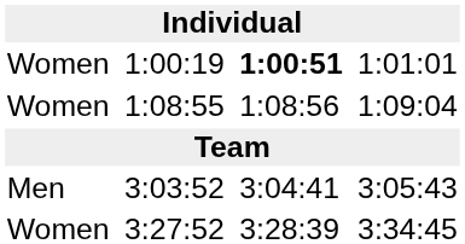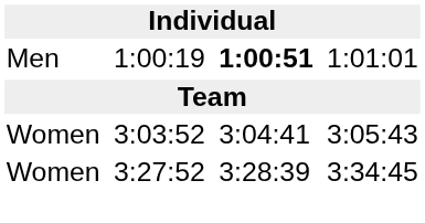 <table>
 <tr>
 <td colspan=7 bgcolor=#eeeeee style=text-align:center;><strong>Individual</strong></td>
 </tr>
 <tr>
-<td>Women</td>
+<td>Men</td>
 <td></td>
 <td>1:00:19</td>
 <td></td>
 <td><strong>1:00:51</strong></td>
 <td></td>
 <td>1:01:01</td>
 </tr>
 <tr>
-<td>Women</td>
-<td></td>
-<td>1:08:55</td>
-<td></td>
-<td>1:08:56</td>
-<td></td>
-<td>1:09:04</td>
-</tr>
-<tr>
 <td colspan=7 bgcolor=#eeeeee style=text-align:center;><strong>Team</strong></td>
 </tr>
 <tr>
-<td>Men</td>
+<td>Women</td>
 <td></td>
 <td>3:03:52</td>
 <td></td>
 <td>3:04:41</td>
 <td></td>
 <td>3:05:43</td>
 </tr>
 <tr>
 <td>Women</td>
 <td></td>
 <td>3:27:52</td>
 <td></td>
 <td>3:28:39</td>
 <td></td>
 <td>3:34:45</td>
 </tr>
 </table>
